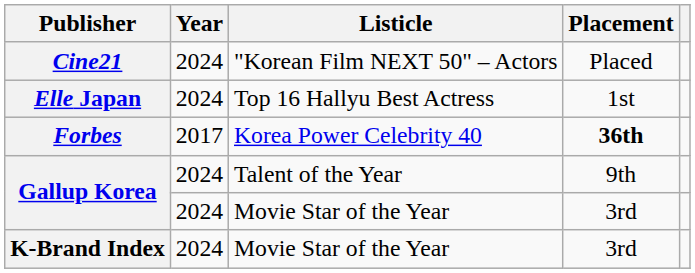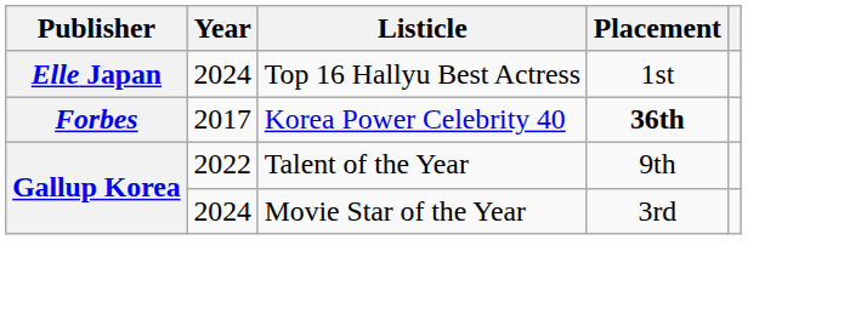 <table class="wikitable plainrowheaders sortable" style="text-align:center">
 <tr>
 <th scope="col">Publisher</th>
 <th scope="col">Year</th>
 <th scope="col">Listicle</th>
 <th scope="col">Placement</th>
 <th scope="col" class="unsortable"></th>
-</tr>
-<tr>
-<th scope="row"><em><a href='#'>Cine21</a></em></th>
-<td>2024</td>
-<td style="text-align:left">"Korean Film NEXT 50" – Actors</td>
-<td>Placed</td>
-<td></td>
 </tr>
 <tr>
 <th scope="row"><a href='#'><em>Elle</em> Japan</a></th>
 <td>2024</td>
 <td style="text-align:left">Top 16 Hallyu Best Actress</td>
 <td>1st</td>
 <td></td>
 </tr>
 <tr>
 <th scope="row"><em><a href='#'>Forbes</a></em></th>
 <td>2017</td>
 <td style="text-align:left"><a href='#'>Korea Power Celebrity 40</a></td>
 <td><strong>36th</strong></td>
 <td></td>
 </tr>
 <tr>
 <th scope="row" rowspan="2"><a href='#'>Gallup Korea</a></th>
-<td>2024</td>
+<td>2022</td>
 <td style="text-align:left">Talent of the Year</td>
 <td>9th</td>
 <td></td>
 </tr>
 <tr>
 <td>2024</td>
 <td style="text-align:left">Movie Star of the Year</td>
 <td>3rd</td>
 <td></td>
 </tr>
-<tr>
-<th scope="row">K-Brand Index</th>
-<td>2024</td>
-<td style="text-align:left">Movie Star of the Year</td>
-<td>3rd</td>
-<td></td>
-</tr>
 </table>
